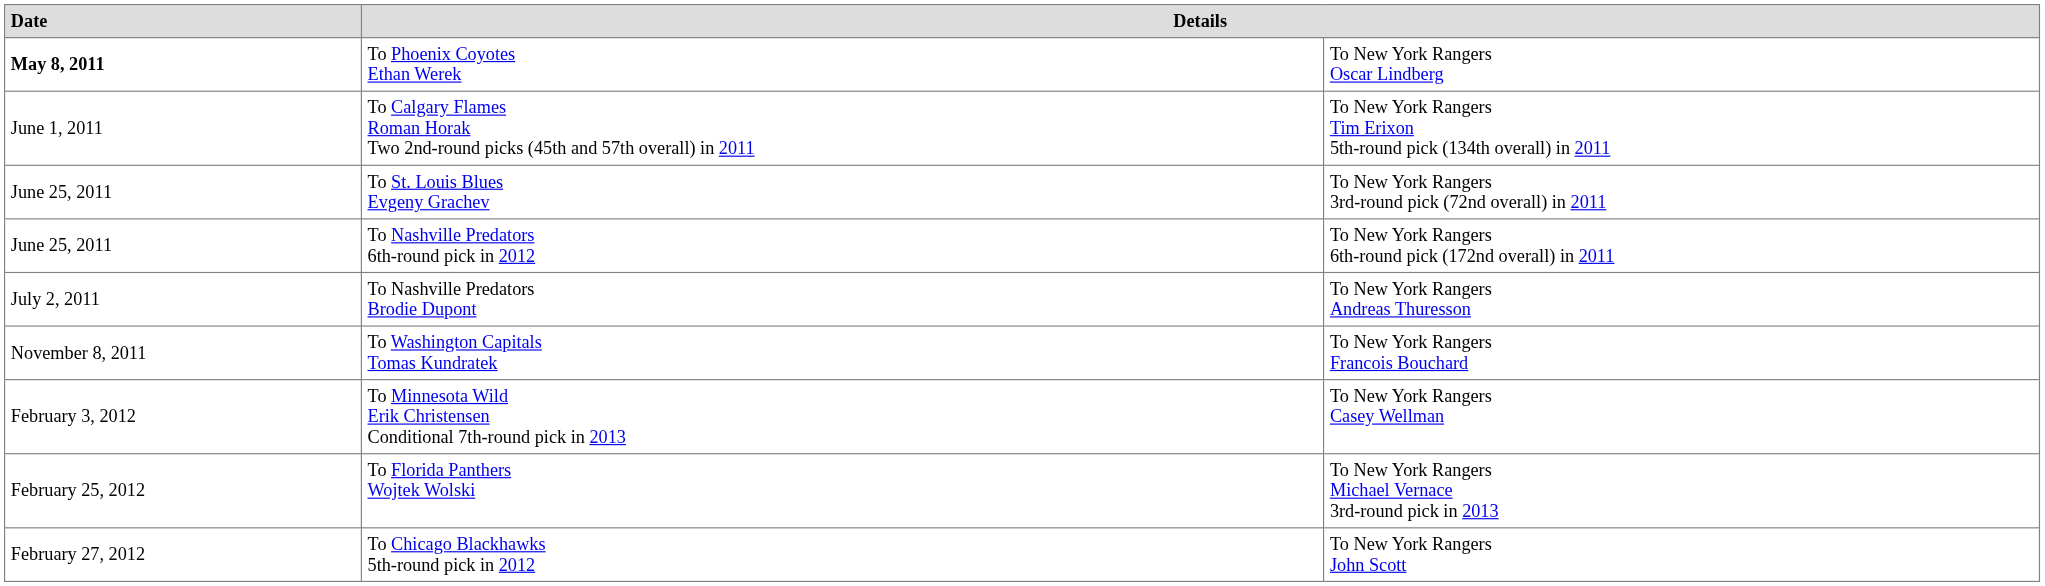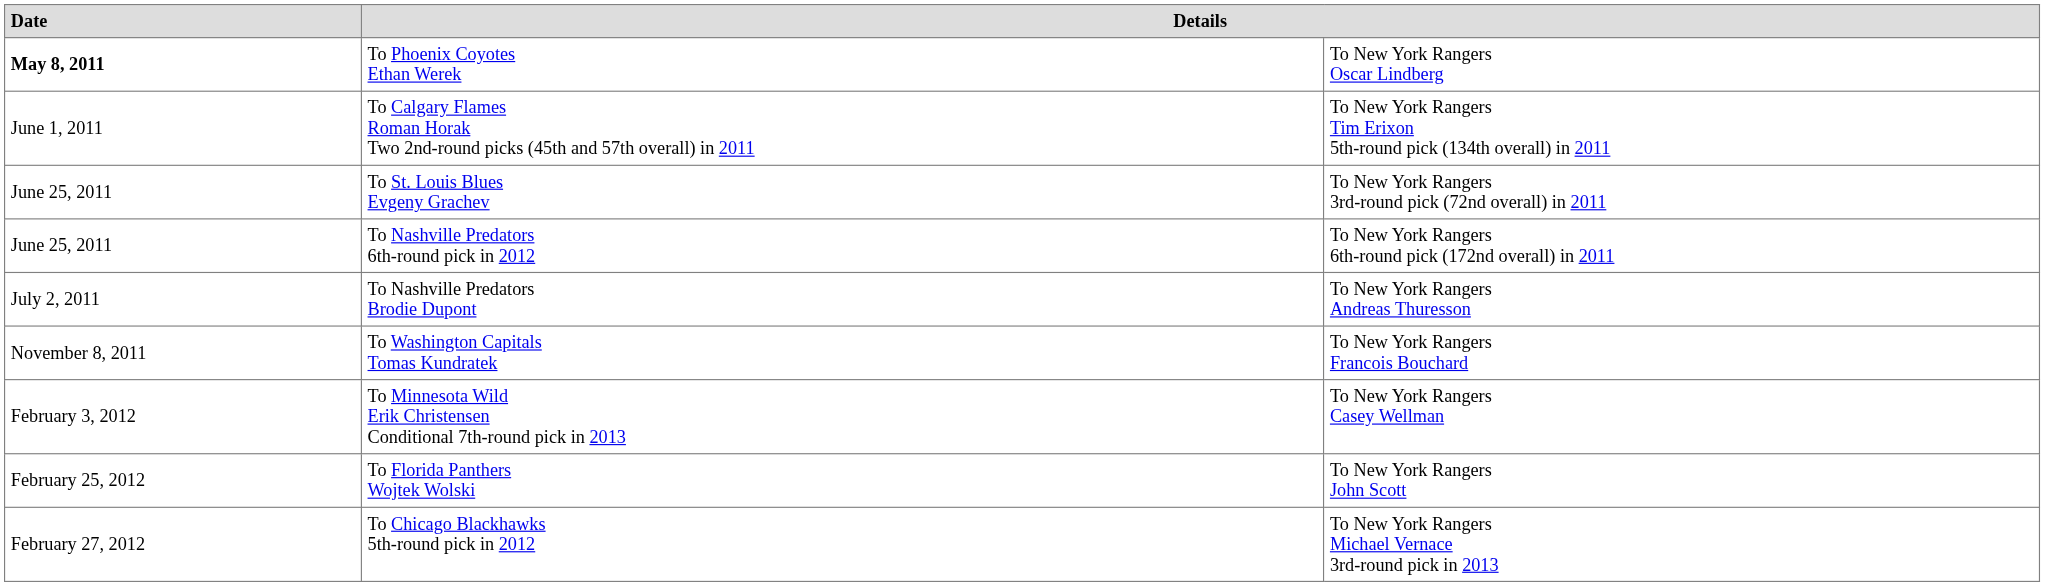 <table border="1"  cellpadding="5" style="border-collapse:collapse; width:90%;">
 <tr style="background:#ddd;">
 <th style="text-align:left;">Date</th>
 <th colspan="2">Details</th>
 </tr>
 <tr>
 <td><strong>May 8, 2011</strong></td>
 <td valign="top">To <a href='#'>Phoenix Coyotes</a><br><a href='#'>Ethan Werek</a></td>
 <td valign="top">To New York Rangers<br><a href='#'>Oscar Lindberg</a></td>
 </tr>
 <tr>
 <td>June 1, 2011</td>
 <td valign="top">To <a href='#'>Calgary Flames</a><br><a href='#'>Roman Horak</a><br>Two 2nd-round picks (45th and 57th overall) in <a href='#'>2011</a></td>
 <td valign="top">To New York Rangers<br><a href='#'>Tim Erixon</a><br>5th-round pick (134th overall) in <a href='#'>2011</a></td>
 </tr>
 <tr>
 <td>June 25, 2011</td>
 <td valign="top">To <a href='#'>St. Louis Blues</a><br><a href='#'>Evgeny Grachev</a></td>
 <td valign="top">To New York Rangers<br>3rd-round pick (72nd overall) in <a href='#'>2011</a></td>
 </tr>
 <tr>
 <td>June 25, 2011</td>
 <td valign="top">To <a href='#'>Nashville Predators</a><br>6th-round pick in <a href='#'>2012</a></td>
 <td valign="top">To New York Rangers<br>6th-round pick (172nd overall) in <a href='#'>2011</a></td>
 </tr>
 <tr>
 <td>July 2, 2011</td>
 <td valign="top">To Nashville Predators<br><a href='#'>Brodie Dupont</a></td>
 <td valign="top">To New York Rangers<br><a href='#'>Andreas Thuresson</a></td>
 </tr>
 <tr>
 <td>November 8, 2011</td>
 <td valign="top">To <a href='#'>Washington Capitals</a><br><a href='#'>Tomas Kundratek</a></td>
 <td valign="top">To New York Rangers<br><a href='#'>Francois Bouchard</a></td>
 </tr>
 <tr>
 <td>February 3, 2012</td>
 <td valign="top">To <a href='#'>Minnesota Wild</a><br><a href='#'>Erik Christensen</a><br>Conditional 7th-round pick in <a href='#'>2013</a></td>
 <td valign="top">To New York Rangers<br><a href='#'>Casey Wellman</a></td>
 </tr>
 <tr>
 <td>February 25, 2012</td>
 <td valign="top">To <a href='#'>Florida Panthers</a><br><a href='#'>Wojtek Wolski</a></td>
-<td valign="top">To New York Rangers<br><a href='#'>Michael Vernace</a><br>3rd-round pick in <a href='#'>2013</a></td>
+<td valign="top">To New York Rangers<br><a href='#'>John Scott</a></td>
 </tr>
 <tr>
 <td>February 27, 2012</td>
 <td valign="top">To <a href='#'>Chicago Blackhawks</a><br>5th-round pick in <a href='#'>2012</a></td>
-<td valign="top">To New York Rangers<br><a href='#'>John Scott</a></td>
+<td valign="top">To New York Rangers<br><a href='#'>Michael Vernace</a><br>3rd-round pick in <a href='#'>2013</a></td>
 </tr>
 </table>
